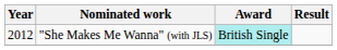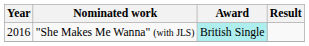 <table class="wikitable">
 <tr>
 <th>Year</th>
 <th>Nominated work</th>
 <th>Award</th>
 <th>Result</th>
 </tr>
 <tr>
-<td>2012</td>
+<td>2016</td>
 <td>"She Makes Me Wanna" <small>(with JLS)</small></td>
 <td style="background: paleturquoise;">British Single</td>
 <td></td>
 </tr>
 <tr>
 </tr>
 </table>
